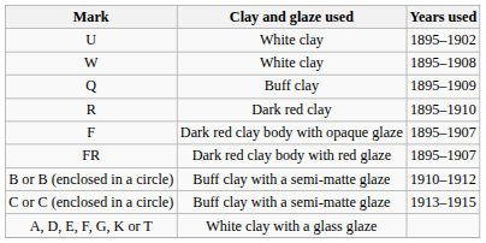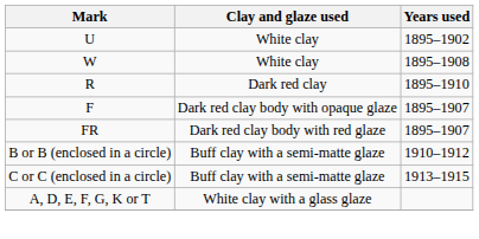 <table class="wikitable" style="text-align:center">
 <tr>
 <th>Mark</th>
 <th>Clay and glaze used</th>
 <th>Years used</th>
 </tr>
 <tr>
 <td>U</td>
 <td>White clay</td>
 <td>1895–1902</td>
 </tr>
 <tr>
 <td>W</td>
 <td>White clay</td>
 <td>1895–1908</td>
-</tr>
-<tr>
-<td>Q</td>
-<td>Buff clay</td>
-<td>1895–1909</td>
 </tr>
 <tr>
 <td>R</td>
 <td>Dark red clay</td>
 <td>1895–1910</td>
 </tr>
 <tr>
 <td>F</td>
 <td>Dark red clay body with opaque glaze</td>
 <td>1895–1907</td>
 </tr>
 <tr>
 <td>FR</td>
 <td>Dark red clay body with red glaze</td>
 <td>1895–1907</td>
 </tr>
 <tr>
 <td>B or B (enclosed in a circle)</td>
 <td>Buff clay with a semi-matte glaze</td>
 <td>1910–1912</td>
 </tr>
 <tr>
 <td>C or C (enclosed in a circle)</td>
 <td>Buff clay with a semi-matte glaze</td>
 <td>1913–1915</td>
 </tr>
 <tr>
 <td>A, D, E, F, G, K or T</td>
 <td>White clay with a glass glaze</td>
 <td></td>
 </tr>
 <tr>
 </tr>
 </table>
